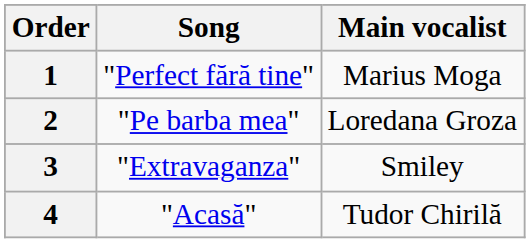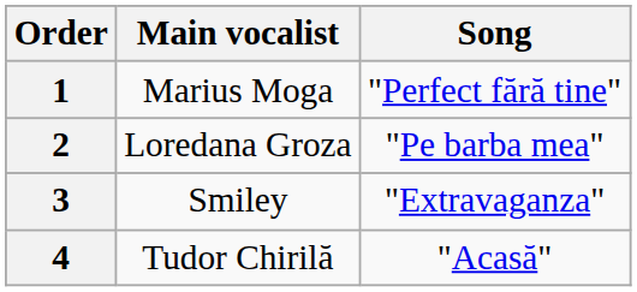 <table class="wikitable" style="text-align:center">
 <tr>
 <th>Order</th>
+<th>Main vocalist</th>
 <th>Song</th>
-<th>Main vocalist</th>
 </tr>
 <tr>
 <th>1</th>
+<td>Marius Moga</td>
 <td>"<a href='#'>Perfect fără tine</a>"</td>
-<td>Marius Moga</td>
 </tr>
 <tr>
 <th>2</th>
+<td>Loredana Groza</td>
 <td>"<a href='#'>Pe barba mea</a>"</td>
-<td>Loredana Groza</td>
 </tr>
 <tr>
 <th>3</th>
+<td>Smiley</td>
 <td>"<a href='#'>Extravaganza</a>"</td>
-<td>Smiley</td>
 </tr>
 <tr>
 <th>4</th>
+<td>Tudor Chirilă</td>
 <td>"<a href='#'>Acasă</a>"</td>
-<td>Tudor Chirilă</td>
 </tr>
 </table>
